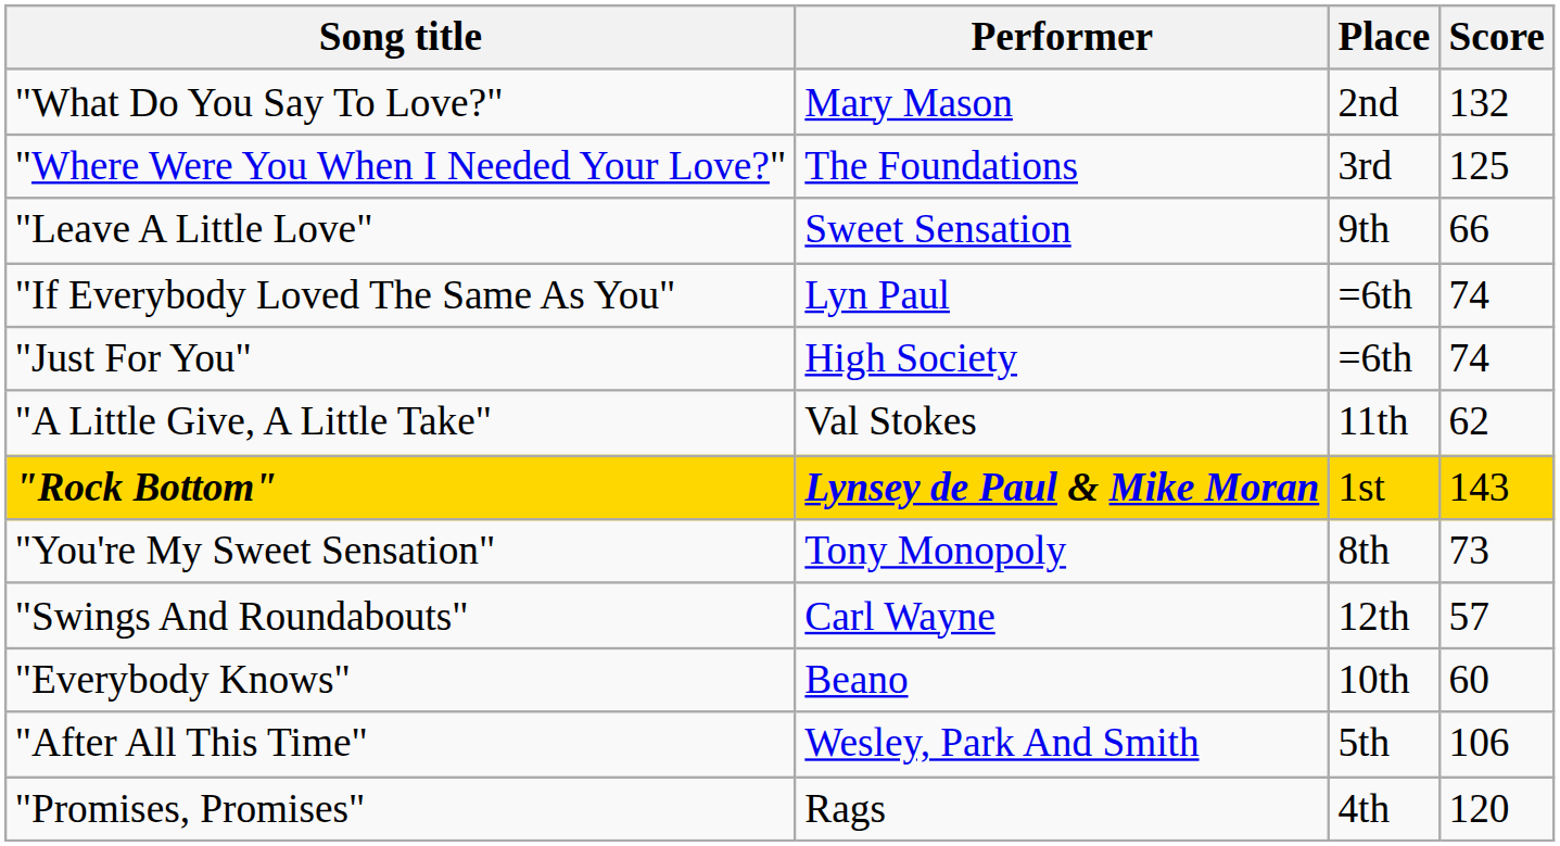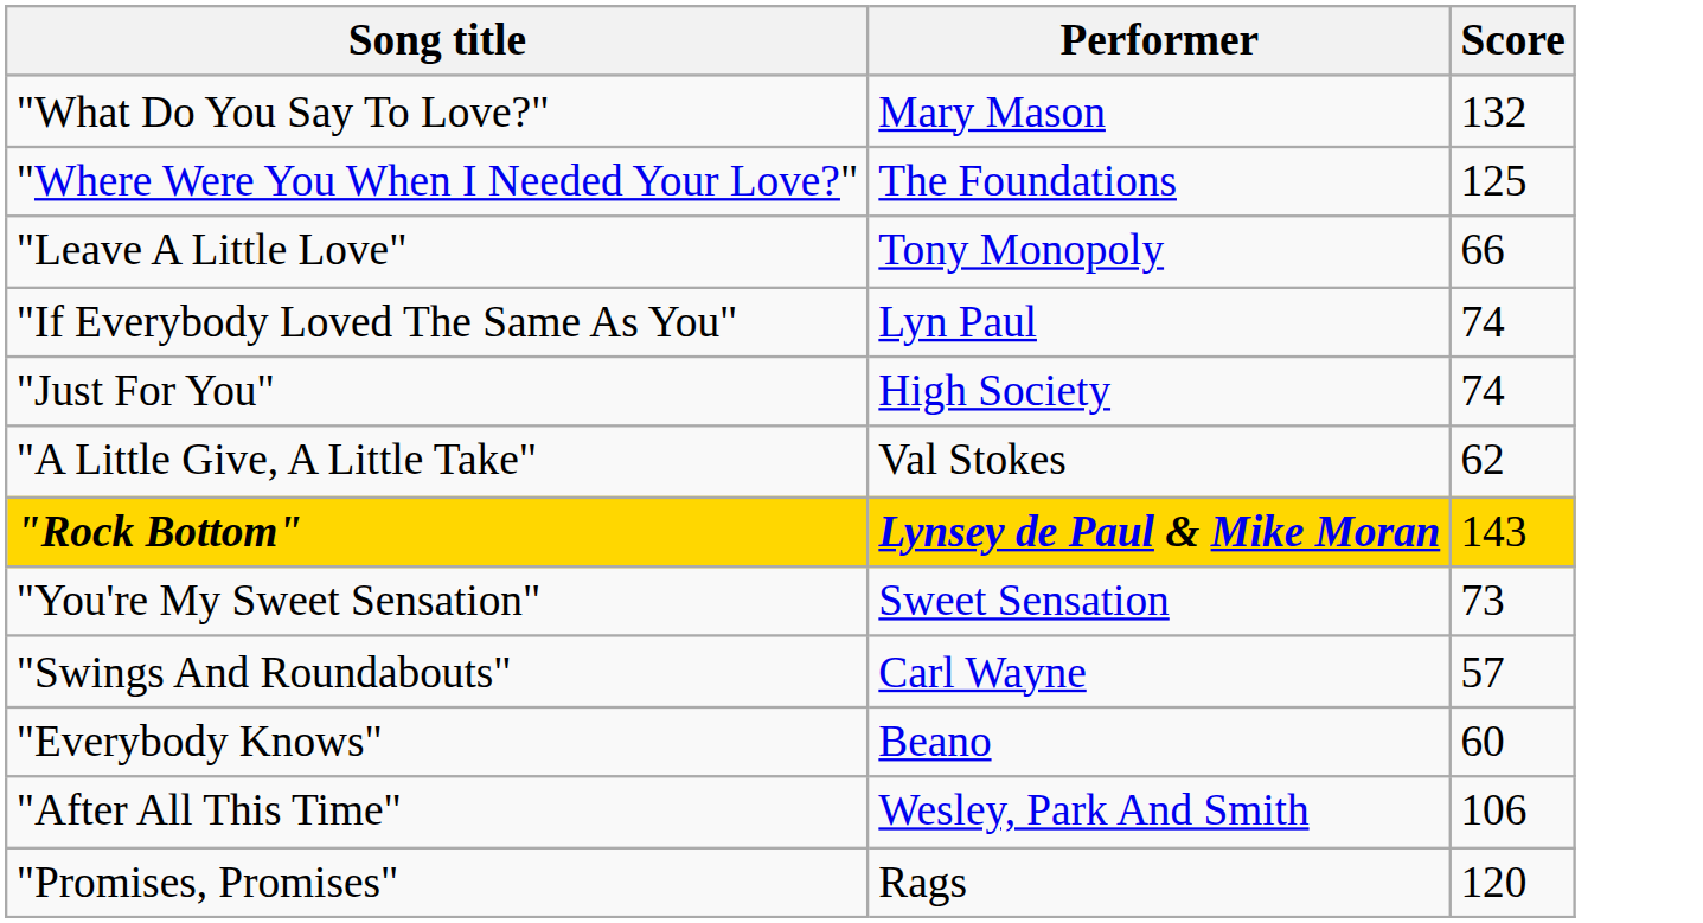 <table class="sortable wikitable">
 <tr>
 <th>Song title</th>
 <th>Performer</th>
-<th>Place</th>
 <th>Score</th>
 </tr>
 <tr>
 <td>"What Do You Say To Love?"</td>
 <td><a href='#'>Mary Mason</a></td>
-<td>2nd</td>
 <td>132</td>
 </tr>
 <tr>
 <td>"<a href='#'>Where Were You When I Needed Your Love?</a>"</td>
 <td><a href='#'>The Foundations</a></td>
-<td>3rd</td>
 <td>125</td>
 </tr>
 <tr>
 <td>"Leave A Little Love"</td>
-<td><a href='#'>Sweet Sensation</a></td>
-<td>9th</td>
+<td><a href='#'>Tony Monopoly</a></td>
 <td>66</td>
 </tr>
 <tr>
 <td>"If Everybody Loved The Same As You"</td>
 <td><a href='#'>Lyn Paul</a></td>
-<td>=6th</td>
 <td>74</td>
 </tr>
 <tr>
 <td>"Just For You"</td>
 <td><a href='#'>High Society</a></td>
-<td>=6th</td>
 <td>74</td>
 </tr>
 <tr>
 <td>"A Little Give, A Little Take"</td>
 <td>Val Stokes</td>
-<td>11th</td>
 <td>62</td>
 </tr>
 <tr style="background:gold;">
 <td><strong><em>"Rock Bottom"</em></strong></td>
 <td><strong><em><a href='#'>Lynsey de Paul</a> & <a href='#'>Mike Moran</a></em></strong></td>
-<td>1st</td>
 <td>143</td>
 </tr>
 <tr>
 <td>"You're My Sweet Sensation"</td>
-<td><a href='#'>Tony Monopoly</a></td>
-<td>8th</td>
+<td><a href='#'>Sweet Sensation</a></td>
 <td>73</td>
 </tr>
 <tr>
 <td>"Swings And Roundabouts"</td>
 <td><a href='#'>Carl Wayne</a></td>
-<td>12th</td>
 <td>57</td>
 </tr>
 <tr>
 <td>"Everybody Knows"</td>
 <td><a href='#'>Beano</a></td>
-<td>10th</td>
 <td>60</td>
 </tr>
 <tr>
 <td>"After All This Time"</td>
 <td><a href='#'>Wesley, Park And Smith</a></td>
-<td>5th</td>
 <td>106</td>
 </tr>
 <tr>
 <td>"Promises, Promises"</td>
 <td>Rags</td>
-<td>4th</td>
 <td>120</td>
 </tr>
 </table>
